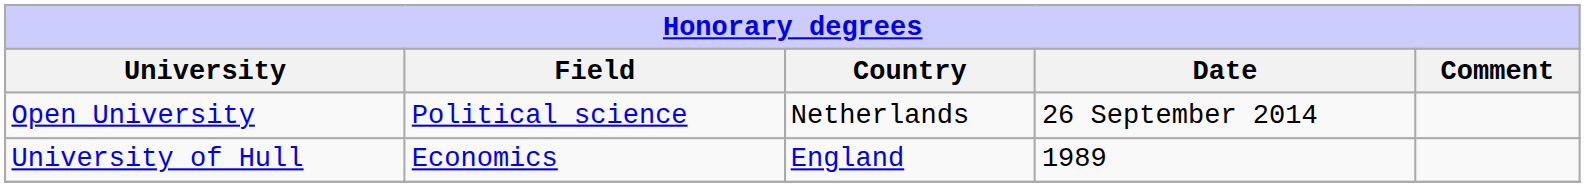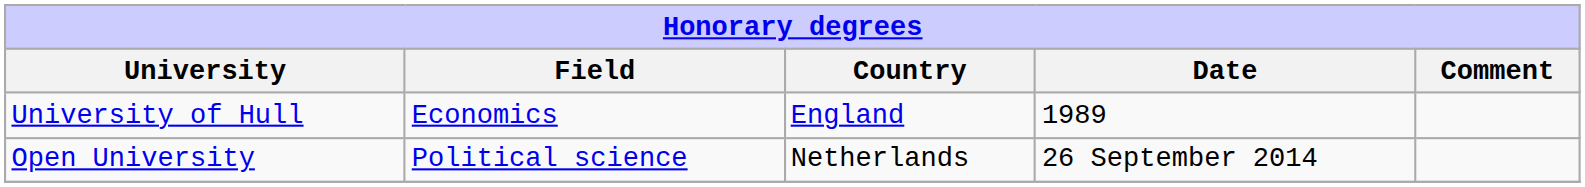 <table class="wikitable" style="width:60%;">
 <tr style="background:#ccf; text-align:center;">
 <td colspan=5><strong><a href='#'>Honorary degrees</a></strong></td>
 </tr>
 <tr>
 <th>University</th>
 <th>Field</th>
 <th>Country</th>
 <th>Date</th>
 <th>Comment</th>
 </tr>
 <tr>
+<td><a href='#'>University of Hull</a></td>
+<td><a href='#'>Economics</a></td>
+<td><a href='#'>England</a></td>
+<td>1989</td>
+<td></td>
+</tr>
+<tr>
 <td><a href='#'>Open University</a></td>
 <td><a href='#'>Political science</a></td>
 <td>Netherlands</td>
 <td>26 September 2014</td>
 <td></td>
 </tr>
 <tr>
-<td><a href='#'>University of Hull</a></td>
-<td><a href='#'>Economics</a></td>
-<td><a href='#'>England</a></td>
-<td>1989</td>
-<td></td>
-</tr>
-<tr>
 </tr>
 </table>
